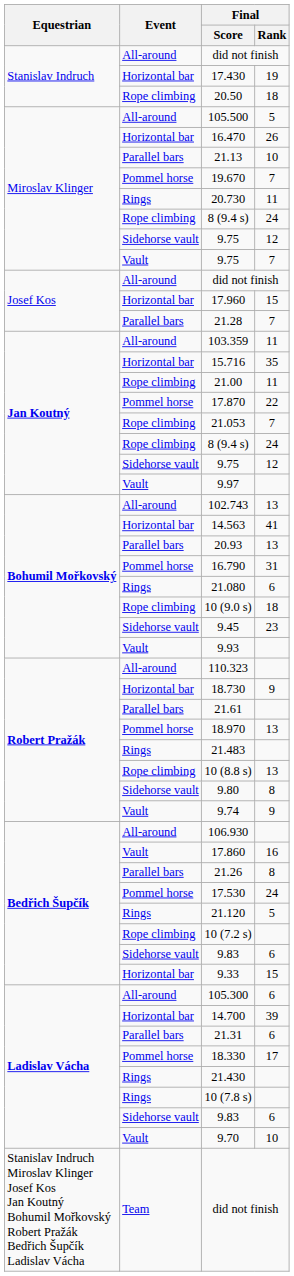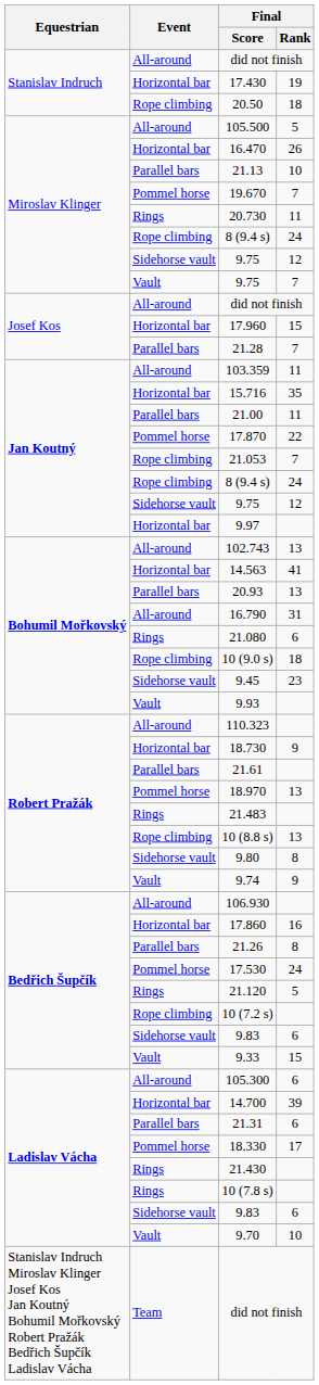 <table class=wikitable style="font-size:90%">
 <tr>
 <th rowspan=2>Equestrian</th>
 <th rowspan=2>Event</th>
 <th colspan=2>Final</th>
 </tr>
 <tr>
 <th>Score</th>
 <th>Rank</th>
 </tr>
 <tr>
 <td rowspan=3><a href='#'>Stanislav Indruch</a></td>
 <td><a href='#'>All-around</a></td>
 <td align=center colspan=2>did not finish</td>
 </tr>
 <tr>
 <td><a href='#'>Horizontal bar</a></td>
 <td align=center>17.430</td>
 <td align=center>19</td>
 </tr>
 <tr>
 <td><a href='#'>Rope climbing</a></td>
 <td align=center>20.50</td>
 <td align=center>18</td>
 </tr>
 <tr>
 <td rowspan=8><a href='#'>Miroslav Klinger</a></td>
 <td><a href='#'>All-around</a></td>
 <td align=center>105.500</td>
 <td align=center>5</td>
 </tr>
 <tr>
 <td><a href='#'>Horizontal bar</a></td>
 <td align=center>16.470</td>
 <td align=center>26</td>
 </tr>
 <tr>
 <td><a href='#'>Parallel bars</a></td>
 <td align=center>21.13</td>
 <td align=center>10</td>
 </tr>
 <tr>
 <td><a href='#'>Pommel horse</a></td>
 <td align=center>19.670</td>
 <td align=center>7</td>
 </tr>
 <tr>
 <td><a href='#'>Rings</a></td>
 <td align=center>20.730</td>
 <td align=center>11</td>
 </tr>
 <tr>
 <td><a href='#'>Rope climbing</a></td>
 <td align=center>8 (9.4 s)</td>
 <td align=center>24</td>
 </tr>
 <tr>
 <td><a href='#'>Sidehorse vault</a></td>
 <td align=center>9.75</td>
 <td align=center>12</td>
 </tr>
 <tr>
 <td><a href='#'>Vault</a></td>
 <td align=center>9.75</td>
 <td align=center>7</td>
 </tr>
 <tr>
 <td rowspan=3><a href='#'>Josef Kos</a></td>
 <td><a href='#'>All-around</a></td>
 <td align=center colspan=2>did not finish</td>
 </tr>
 <tr>
 <td><a href='#'>Horizontal bar</a></td>
 <td align=center>17.960</td>
 <td align=center>15</td>
 </tr>
 <tr>
 <td><a href='#'>Parallel bars</a></td>
 <td align=center>21.28</td>
 <td align=center>7</td>
 </tr>
 <tr>
 <td rowspan=8><strong><a href='#'>Jan Koutný</a></strong></td>
 <td><a href='#'>All-around</a></td>
 <td align=center>103.359</td>
 <td align=center>11</td>
 </tr>
 <tr>
 <td><a href='#'>Horizontal bar</a></td>
 <td align=center>15.716</td>
 <td align=center>35</td>
 </tr>
 <tr>
-<td><a href='#'>Rope climbing</a></td>
+<td><a href='#'>Parallel bars</a></td>
 <td align=center>21.00</td>
 <td align=center>11</td>
 </tr>
 <tr>
 <td><a href='#'>Pommel horse</a></td>
 <td align=center>17.870</td>
 <td align=center>22</td>
 </tr>
 <tr>
 <td><a href='#'>Rope climbing</a></td>
 <td align=center>21.053</td>
 <td align=center>7</td>
 </tr>
 <tr>
 <td><a href='#'>Rope climbing</a></td>
 <td align=center>8 (9.4 s)</td>
 <td align=center>24</td>
 </tr>
 <tr>
 <td><a href='#'>Sidehorse vault</a></td>
 <td align=center>9.75</td>
 <td align=center>12</td>
 </tr>
 <tr>
-<td><a href='#'>Vault</a></td>
+<td><a href='#'>Horizontal bar</a></td>
 <td align=center>9.97</td>
 <td align=center></td>
 </tr>
 <tr>
 <td rowspan=8><strong><a href='#'>Bohumil Mořkovský</a></strong></td>
 <td><a href='#'>All-around</a></td>
 <td align=center>102.743</td>
 <td align=center>13</td>
 </tr>
 <tr>
 <td><a href='#'>Horizontal bar</a></td>
 <td align=center>14.563</td>
 <td align=center>41</td>
 </tr>
 <tr>
 <td><a href='#'>Parallel bars</a></td>
 <td align=center>20.93</td>
 <td align=center>13</td>
 </tr>
 <tr>
-<td><a href='#'>Pommel horse</a></td>
+<td><a href='#'>All-around</a></td>
 <td align=center>16.790</td>
 <td align=center>31</td>
 </tr>
 <tr>
 <td><a href='#'>Rings</a></td>
 <td align=center>21.080</td>
 <td align=center>6</td>
 </tr>
 <tr>
 <td><a href='#'>Rope climbing</a></td>
 <td align=center>10 (9.0 s)</td>
 <td align=center>18</td>
 </tr>
 <tr>
 <td><a href='#'>Sidehorse vault</a></td>
 <td align=center>9.45</td>
 <td align=center>23</td>
 </tr>
 <tr>
 <td><a href='#'>Vault</a></td>
 <td align=center>9.93</td>
 <td align=center></td>
 </tr>
 <tr>
 <td rowspan=8><strong><a href='#'>Robert Pražák</a></strong></td>
 <td><a href='#'>All-around</a></td>
 <td align=center>110.323</td>
 <td align=center></td>
 </tr>
 <tr>
 <td><a href='#'>Horizontal bar</a></td>
 <td align=center>18.730</td>
 <td align=center>9</td>
 </tr>
 <tr>
 <td><a href='#'>Parallel bars</a></td>
 <td align=center>21.61</td>
 <td align=center></td>
 </tr>
 <tr>
 <td><a href='#'>Pommel horse</a></td>
 <td align=center>18.970</td>
 <td align=center>13</td>
 </tr>
 <tr>
 <td><a href='#'>Rings</a></td>
 <td align=center>21.483</td>
 <td align=center></td>
 </tr>
 <tr>
 <td><a href='#'>Rope climbing</a></td>
 <td align=center>10 (8.8 s)</td>
 <td align=center>13</td>
 </tr>
 <tr>
 <td><a href='#'>Sidehorse vault</a></td>
 <td align=center>9.80</td>
 <td align=center>8</td>
 </tr>
 <tr>
 <td><a href='#'>Vault</a></td>
 <td align=center>9.74</td>
 <td align=center>9</td>
 </tr>
 <tr>
 <td rowspan=8><strong><a href='#'>Bedřich Šupčík</a></strong></td>
 <td><a href='#'>All-around</a></td>
 <td align=center>106.930</td>
 <td align=center></td>
 </tr>
 <tr>
-<td><a href='#'>Vault</a></td>
+<td><a href='#'>Horizontal bar</a></td>
 <td align=center>17.860</td>
 <td align=center>16</td>
 </tr>
 <tr>
 <td><a href='#'>Parallel bars</a></td>
 <td align=center>21.26</td>
 <td align=center>8</td>
 </tr>
 <tr>
 <td><a href='#'>Pommel horse</a></td>
 <td align=center>17.530</td>
 <td align=center>24</td>
 </tr>
 <tr>
 <td><a href='#'>Rings</a></td>
 <td align=center>21.120</td>
 <td align=center>5</td>
 </tr>
 <tr>
 <td><a href='#'>Rope climbing</a></td>
 <td align=center>10 (7.2 s)</td>
 <td align=center></td>
 </tr>
 <tr>
 <td><a href='#'>Sidehorse vault</a></td>
 <td align=center>9.83</td>
 <td align=center>6</td>
 </tr>
 <tr>
-<td><a href='#'>Horizontal bar</a></td>
+<td><a href='#'>Vault</a></td>
 <td align=center>9.33</td>
 <td align=center>15</td>
 </tr>
 <tr>
 <td rowspan=8><strong><a href='#'>Ladislav Vácha</a></strong></td>
 <td><a href='#'>All-around</a></td>
 <td align=center>105.300</td>
 <td align=center>6</td>
 </tr>
 <tr>
 <td><a href='#'>Horizontal bar</a></td>
 <td align=center>14.700</td>
 <td align=center>39</td>
 </tr>
 <tr>
 <td><a href='#'>Parallel bars</a></td>
 <td align=center>21.31</td>
 <td align=center>6</td>
 </tr>
 <tr>
 <td><a href='#'>Pommel horse</a></td>
 <td align=center>18.330</td>
 <td align=center>17</td>
 </tr>
 <tr>
 <td><a href='#'>Rings</a></td>
 <td align=center>21.430</td>
 <td align=center></td>
 </tr>
 <tr>
 <td><a href='#'>Rings</a></td>
 <td align=center>10 (7.8 s)</td>
 <td align=center></td>
 </tr>
 <tr>
 <td><a href='#'>Sidehorse vault</a></td>
 <td align=center>9.83</td>
 <td align=center>6</td>
 </tr>
 <tr>
 <td><a href='#'>Vault</a></td>
 <td align=center>9.70</td>
 <td align=center>10</td>
 </tr>
 <tr>
 <td>Stanislav Indruch <br> Miroslav Klinger <br> Josef Kos <br> Jan Koutný <br> Bohumil Mořkovský <br> Robert Pražák <br> Bedřich Šupčík <br> Ladislav Vácha</td>
 <td><a href='#'>Team</a></td>
 <td align=center colspan=2>did not finish</td>
 </tr>
 </table>
